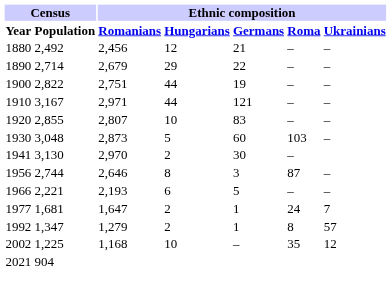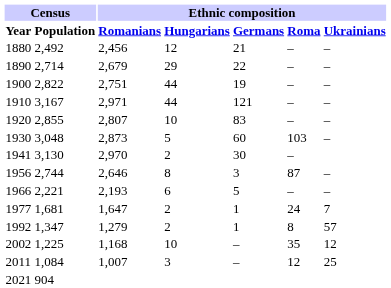 <table class="toccolours">
 <tr>
 <th align="center" colspan="2" style="background:#ccccff;">Census</th>
 <th align="center" colspan="5" style="background:#ccccff;">Ethnic composition</th>
 </tr>
 <tr>
 <th>Year</th>
 <th>Population</th>
 <th><a href='#'>Romanians</a></th>
 <th><a href='#'>Hungarians</a></th>
 <th><a href='#'>Germans</a></th>
 <th><a href='#'>Roma</a></th>
 <th><a href='#'>Ukrainians</a></th>
 </tr>
 <tr>
 <td>1880</td>
 <td>2,492</td>
 <td>2,456</td>
 <td>12</td>
 <td>21</td>
 <td>–</td>
 <td>–</td>
 </tr>
 <tr>
 <td>1890</td>
 <td>2,714</td>
 <td>2,679</td>
 <td>29</td>
 <td>22</td>
 <td>–</td>
 <td>–</td>
 </tr>
 <tr>
 <td>1900</td>
 <td>2,822</td>
 <td>2,751</td>
 <td>44</td>
 <td>19</td>
 <td>–</td>
 <td>–</td>
 </tr>
 <tr>
 <td>1910</td>
 <td>3,167</td>
 <td>2,971</td>
 <td>44</td>
 <td>121</td>
 <td>–</td>
 <td>–</td>
 </tr>
 <tr>
 <td>1920</td>
 <td>2,855</td>
 <td>2,807</td>
 <td>10</td>
 <td>83</td>
 <td>–</td>
 <td>–</td>
 </tr>
 <tr>
 <td>1930</td>
 <td>3,048</td>
 <td>2,873</td>
 <td>5</td>
 <td>60</td>
 <td>103</td>
 <td>–</td>
 </tr>
 <tr>
 <td>1941</td>
 <td>3,130</td>
 <td>2,970</td>
 <td>2</td>
 <td>30</td>
 <td>–</td>
 </tr>
 <tr>
 <td>1956</td>
 <td>2,744</td>
 <td>2,646</td>
 <td>8</td>
 <td>3</td>
 <td>87</td>
 <td>–</td>
 </tr>
 <tr>
 <td>1966</td>
 <td>2,221</td>
 <td>2,193</td>
 <td>6</td>
 <td>5</td>
 <td>–</td>
 <td>–</td>
 </tr>
 <tr>
 <td>1977</td>
 <td>1,681</td>
 <td>1,647</td>
 <td>2</td>
 <td>1</td>
 <td>24</td>
 <td>7</td>
 </tr>
 <tr>
 <td>1992</td>
 <td>1,347</td>
 <td>1,279</td>
 <td>2</td>
 <td>1</td>
 <td>8</td>
 <td>57</td>
 </tr>
 <tr>
 <td>2002</td>
 <td>1,225</td>
 <td>1,168</td>
 <td>10</td>
 <td>–</td>
 <td>35</td>
 <td>12</td>
 </tr>
 <tr>
+<td>2011</td>
+<td>1,084</td>
+<td>1,007</td>
+<td>3</td>
+<td>–</td>
+<td>12</td>
+<td>25</td>
+</tr>
+<tr>
 <td>2021</td>
 <td>904</td>
 </tr>
 </table>
